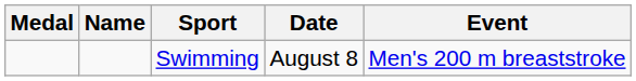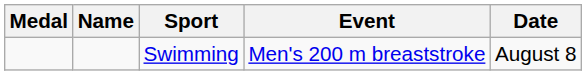 <table class="wikitable" style="font-size:95%">
 <tr>
 <th>Medal</th>
 <th>Name</th>
 <th>Sport</th>
+<th>Event</th>
 <th>Date</th>
-<th>Event</th>
 </tr>
 <tr>
 <td></td>
 <td></td>
 <td><a href='#'>Swimming</a></td>
+<td><a href='#'>Men's 200 m breaststroke</a></td>
 <td>August 8</td>
-<td><a href='#'>Men's 200 m breaststroke</a></td>
 </tr>
 </table>
